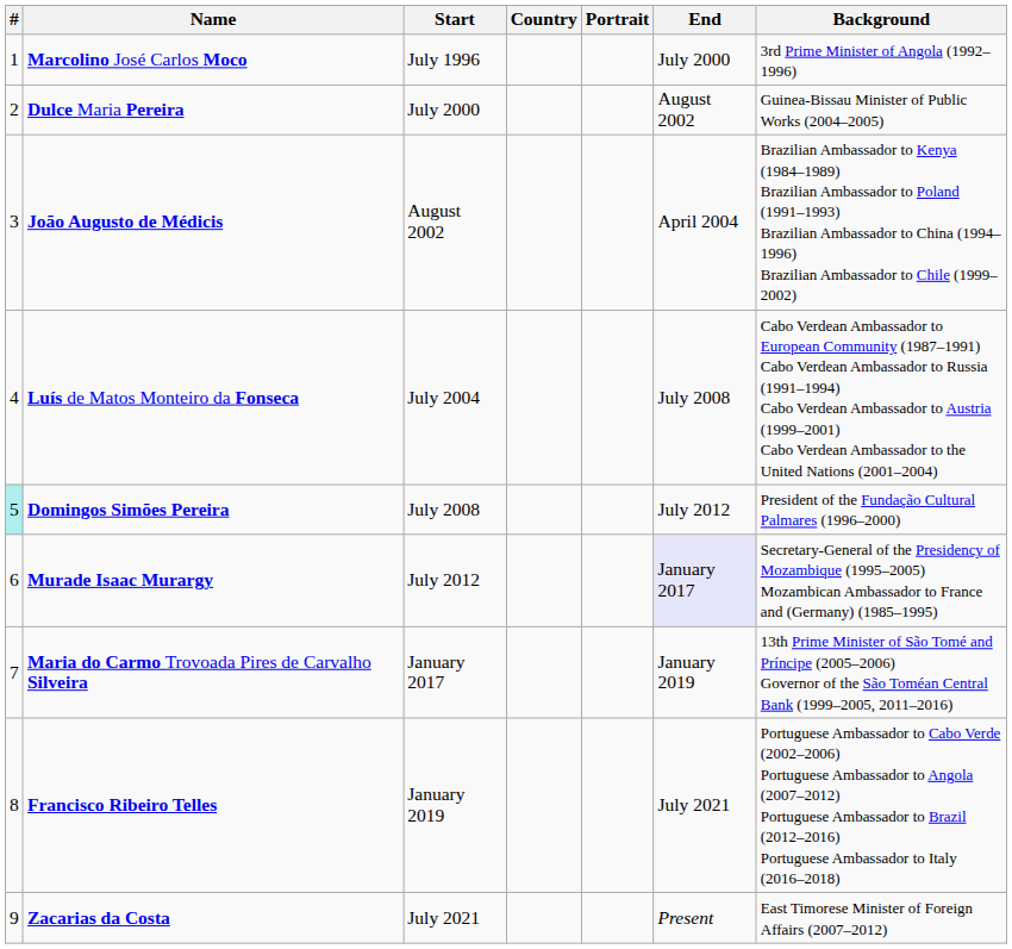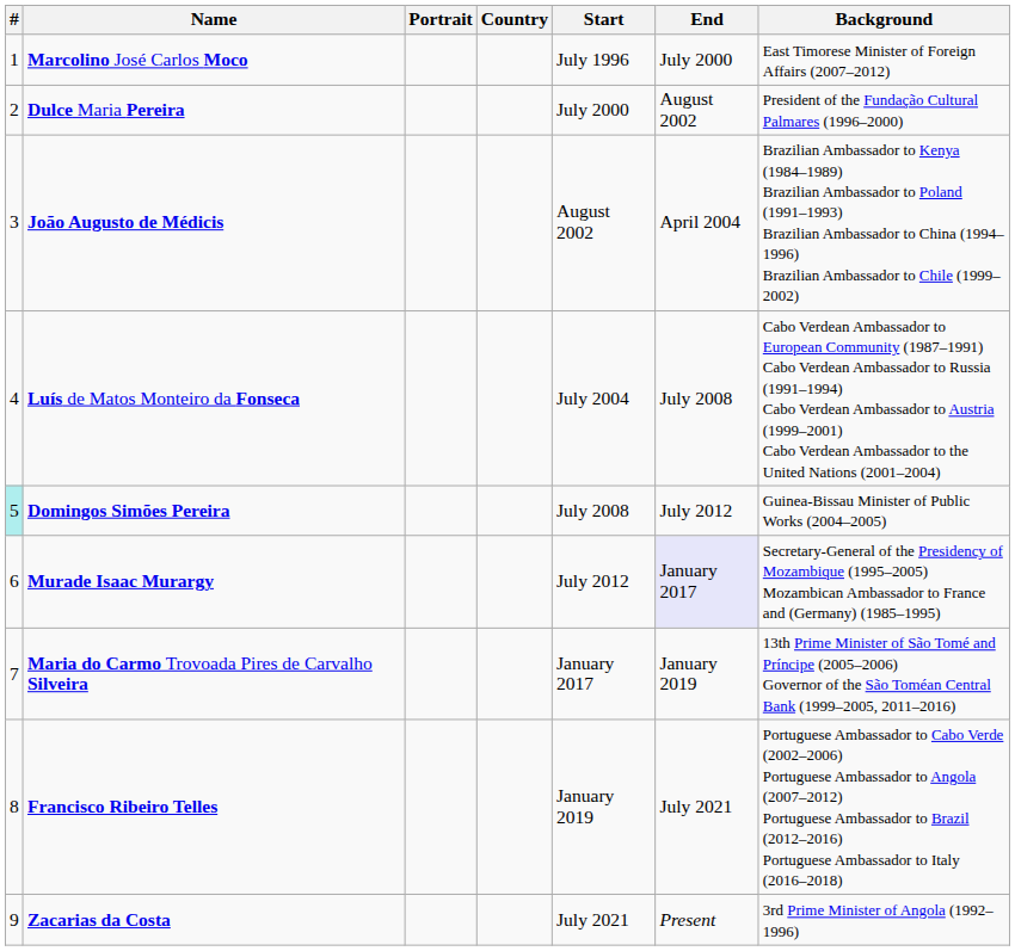 <table class="wikitable">
 <tr>
 <th>#</th>
 <th>Name</th>
+<th>Portrait</th>
+<th>Country</th>
 <th>Start</th>
-<th>Country</th>
-<th>Portrait</th>
 <th>End</th>
 <th width=25%>Background</th>
 </tr>
 <tr>
 <td>1</td>
 <td><a href='#'><strong>Marcolino</strong> José Carlos <strong>Moco</strong></a></td>
-<td>July 1996</td>
 <td></td>
 <td></td>
+<td>July 1996</td>
 <td>July 2000</td>
-<td><small>3rd <a href='#'>Prime Minister of Angola</a> (1992–1996)</small></td>
+<td><small>East Timorese Minister of Foreign Affairs (2007–2012)</small></td>
 </tr>
 <tr>
 <td>2</td>
 <td><a href='#'><strong>Dulce</strong> Maria <strong>Pereira</strong></a></td>
-<td>July 2000</td>
 <td></td>
 <td></td>
+<td>July 2000</td>
 <td>August 2002</td>
-<td><small>Guinea-Bissau Minister of Public Works (2004–2005) </small></td>
+<td><small>President of the <a href='#'>Fundação Cultural Palmares</a> (1996–2000)</small></td>
 </tr>
 <tr>
 <td>3</td>
 <td><a href='#'><strong>João Augusto de Médicis</strong></a></td>
-<td>August 2002</td>
 <td></td>
 <td></td>
+<td>August 2002</td>
 <td>April 2004</td>
 <td><small>Brazilian Ambassador to <a href='#'>Kenya</a> (1984–1989)<br> Brazilian Ambassador to <a href='#'>Poland</a> (1991–1993)<br> Brazilian Ambassador to China (1994–1996)<br> Brazilian Ambassador to <a href='#'>Chile</a> (1999–2002)</small></td>
 </tr>
 <tr>
 <td>4</td>
 <td><a href='#'><strong>Luís</strong> de Matos Monteiro da <strong>Fonseca</strong></a></td>
-<td>July 2004</td>
 <td></td>
 <td></td>
+<td>July 2004</td>
 <td>July 2008</td>
 <td><small>Cabo Verdean Ambassador to <a href='#'>European Community</a> (1987–1991)<br>Cabo Verdean Ambassador to Russia (1991–1994)<br>Cabo Verdean Ambassador to <a href='#'>Austria</a> (1999–2001)<br>Cabo Verdean Ambassador to the United Nations (2001–2004)</small></td>
 </tr>
 <tr>
 <td style="background: paleturquoise;">5</td>
 <td><strong><a href='#'>Domingos Simões Pereira</a></strong></td>
-<td>July 2008</td>
 <td></td>
 <td></td>
+<td>July 2008</td>
 <td>July 2012</td>
-<td><small>President of the <a href='#'>Fundação Cultural Palmares</a> (1996–2000)</small></td>
+<td><small>Guinea-Bissau Minister of Public Works (2004–2005) </small></td>
 </tr>
 <tr>
 <td>6</td>
 <td><strong><a href='#'>Murade Isaac Murargy</a></strong></td>
-<td>July 2012</td>
 <td></td>
 <td></td>
+<td>July 2012</td>
 <td style="background: lavender;">January 2017</td>
 <td><small>Secretary-General of the <a href='#'>Presidency of Mozambique</a> (1995–2005)<br>Mozambican Ambassador to France and (Germany) (1985–1995)</small></td>
 </tr>
 <tr>
 <td>7</td>
 <td><a href='#'><strong>Maria do Carmo</strong> Trovoada Pires de Carvalho <strong>Silveira</strong></a></td>
-<td>January 2017</td>
 <td></td>
 <td></td>
+<td>January 2017</td>
 <td>January 2019</td>
 <td><small>13th <a href='#'>Prime Minister of São Tomé and Príncipe</a> (2005–2006)<br>Governor of the <a href='#'>São Toméan Central Bank</a> (1999–2005, 2011–2016)</small></td>
 </tr>
 <tr>
 <td>8</td>
 <td><strong><a href='#'>Francisco Ribeiro Telles</a></strong></td>
-<td>January 2019</td>
 <td></td>
 <td></td>
+<td>January 2019</td>
 <td>July 2021</td>
 <td><small>Portuguese Ambassador to <a href='#'>Cabo Verde</a> (2002–2006)<br> Portuguese Ambassador to <a href='#'>Angola</a> (2007–2012)<br> Portuguese Ambassador to <a href='#'>Brazil</a> (2012–2016)<br>Portuguese Ambassador to Italy (2016–2018)</small></td>
 </tr>
 <tr>
 <td>9</td>
 <td><strong><a href='#'>Zacarias da Costa</a></strong></td>
-<td>July 2021</td>
 <td></td>
 <td></td>
+<td>July 2021</td>
 <td><em>Present</em></td>
-<td><small>East Timorese Minister of Foreign Affairs (2007–2012)</small></td>
+<td><small>3rd <a href='#'>Prime Minister of Angola</a> (1992–1996)</small></td>
 </tr>
 </table>
